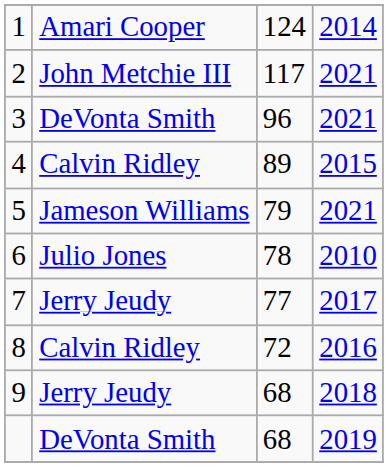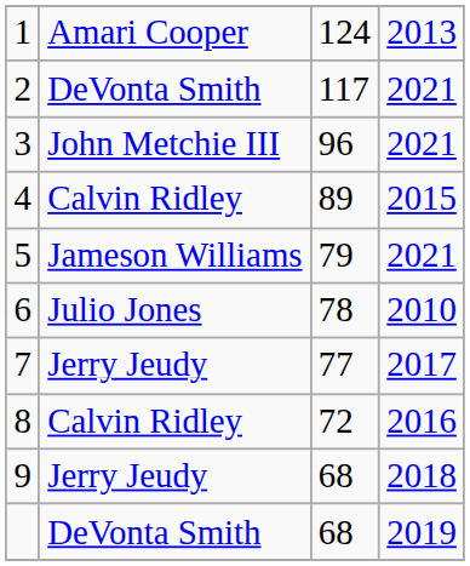 <table class="wikitable">
 <tr>
 </tr>
 <tr>
 <td>1</td>
 <td><a href='#'>Amari Cooper</a></td>
 <td>124</td>
-<td><a href='#'>2014</a></td>
+<td><a href='#'>2013</a></td>
 </tr>
 <tr>
 <td>2</td>
-<td><a href='#'>John Metchie III</a></td>
+<td><a href='#'>DeVonta Smith</a></td>
 <td>117</td>
 <td><a href='#'>2021</a></td>
 </tr>
 <tr>
 <td>3</td>
-<td><a href='#'>DeVonta Smith</a></td>
+<td><a href='#'>John Metchie III</a></td>
 <td>96</td>
 <td><a href='#'>2021</a></td>
 </tr>
 <tr>
 <td>4</td>
 <td><a href='#'>Calvin Ridley</a></td>
 <td>89</td>
 <td><a href='#'>2015</a></td>
 </tr>
 <tr>
 <td>5</td>
 <td><a href='#'>Jameson Williams</a></td>
 <td>79</td>
 <td><a href='#'>2021</a></td>
 </tr>
 <tr>
 <td>6</td>
 <td><a href='#'>Julio Jones</a></td>
 <td>78</td>
 <td><a href='#'>2010</a></td>
 </tr>
 <tr>
 <td>7</td>
 <td><a href='#'>Jerry Jeudy</a></td>
 <td>77</td>
 <td><a href='#'>2017</a></td>
 </tr>
 <tr>
 <td>8</td>
 <td><a href='#'>Calvin Ridley</a></td>
 <td>72</td>
 <td><a href='#'>2016</a></td>
 </tr>
 <tr>
 <td>9</td>
 <td><a href='#'>Jerry Jeudy</a></td>
 <td>68</td>
 <td><a href='#'>2018</a></td>
 </tr>
 <tr>
 <td></td>
 <td><a href='#'>DeVonta Smith</a></td>
 <td>68</td>
 <td><a href='#'>2019</a></td>
 </tr>
 <tr>
 </tr>
 </table>
